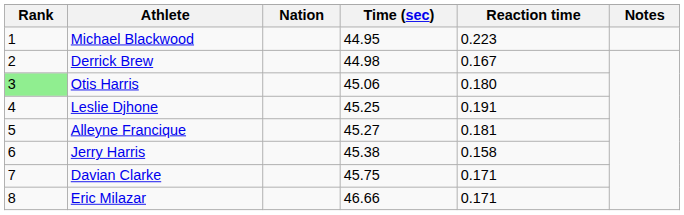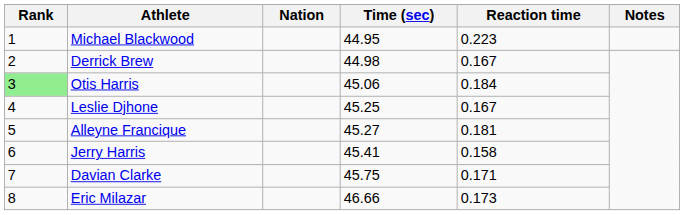 <table class="wikitable" width=85%>
 <tr>
 </tr>
 <tr>
 <th>Rank</th>
 <th>Athlete</th>
 <th>Nation</th>
 <th>Time (<a href='#'>sec</a>)</th>
 <th>Reaction time</th>
 <th>Notes</th>
 </tr>
 <tr>
 <td>1</td>
 <td><a href='#'>Michael Blackwood</a></td>
 <td></td>
 <td>44.95</td>
 <td>0.223</td>
 <td></td>
 </tr>
 <tr>
 <td>2</td>
 <td><a href='#'>Derrick Brew</a></td>
 <td></td>
 <td>44.98</td>
 <td>0.167</td>
 </tr>
 <tr>
 <td style="background: lightgreen;">3</td>
 <td><a href='#'>Otis Harris</a></td>
 <td></td>
 <td>45.06</td>
-<td>0.180</td>
+<td>0.184</td>
 </tr>
 <tr>
 <td>4</td>
 <td><a href='#'>Leslie Djhone</a></td>
 <td></td>
 <td>45.25</td>
-<td>0.191</td>
+<td>0.167</td>
 </tr>
 <tr>
 <td>5</td>
 <td><a href='#'>Alleyne Francique</a></td>
 <td></td>
 <td>45.27</td>
 <td>0.181</td>
 </tr>
 <tr>
 <td>6</td>
 <td><a href='#'>Jerry Harris</a></td>
 <td></td>
-<td>45.38</td>
+<td>45.41</td>
 <td>0.158</td>
 </tr>
 <tr>
 <td>7</td>
 <td><a href='#'>Davian Clarke</a></td>
 <td></td>
 <td>45.75</td>
 <td>0.171</td>
 </tr>
 <tr>
 <td>8</td>
 <td><a href='#'>Eric Milazar</a></td>
 <td></td>
 <td>46.66</td>
-<td>0.171</td>
+<td>0.173</td>
 </tr>
 </table>
